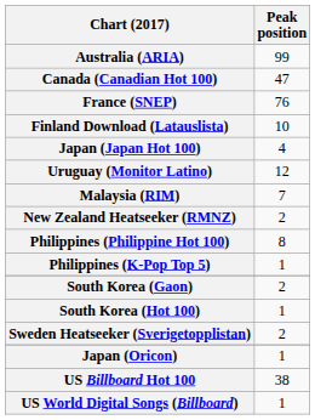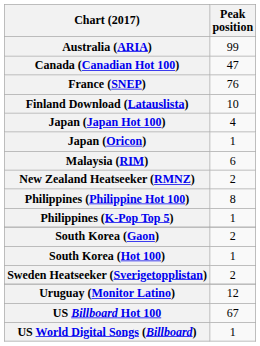 <table class="wikitable sortable plainrowheaders" style="text-align:center">
 <tr>
 <th scope="col">Chart (2017)</th>
 <th scope="col">Peak<br> position</th>
 </tr>
 <tr>
 <th scope="row">Australia (<a href='#'>ARIA</a>)</th>
 <td>99</td>
 </tr>
 <tr>
 <th scope="row">Canada (<a href='#'>Canadian Hot 100</a>)</th>
 <td>47</td>
 </tr>
 <tr>
 <th scope="row">France (<a href='#'>SNEP</a>)</th>
 <td>76</td>
 </tr>
 <tr>
 <th scope="row">Finland Download (<a href='#'>Latauslista</a>)</th>
 <td>10</td>
 </tr>
 <tr>
 <th scope="row">Japan (<a href='#'>Japan Hot 100</a>)</th>
 <td>4</td>
 </tr>
 <tr>
-<th scope="row">Uruguay (<a href='#'>Monitor Latino</a>)</th>
-<td>12</td>
+<th scope="row">Japan (<a href='#'>Oricon</a>)</th>
+<td>1</td>
 </tr>
 <tr>
 <th scope="row">Malaysia (<a href='#'>RIM</a>)</th>
-<td>7</td>
+<td>6</td>
 </tr>
 <tr>
 <th scope="row">New Zealand Heatseeker (<a href='#'>RMNZ</a>)</th>
 <td>2</td>
 </tr>
 <tr>
 <th scope="row">Philippines (<a href='#'>Philippine Hot 100</a>)</th>
 <td>8</td>
 </tr>
 <tr>
 <th scope="row">Philippines (<a href='#'>K-Pop Top 5</a>)</th>
 <td>1</td>
 </tr>
 <tr>
 </tr>
 <tr>
 </tr>
 <tr>
 <th scope="row">South Korea (<a href='#'>Gaon</a>)</th>
 <td>2</td>
 </tr>
 <tr>
 <th scope="row">South Korea (<a href='#'>Hot 100</a>)</th>
 <td>1</td>
 </tr>
 <tr>
 <th scope="row">Sweden Heatseeker (<a href='#'>Sverigetopplistan</a>)</th>
 <td>2</td>
 </tr>
 <tr>
 </tr>
 <tr>
 </tr>
 <tr>
-<th scope="row">Japan (<a href='#'>Oricon</a>)</th>
-<td>1</td>
+<th scope="row">Uruguay (<a href='#'>Monitor Latino</a>)</th>
+<td>12</td>
 </tr>
 <tr>
 <th scope="row">US <a href='#'><em>Billboard</em> Hot 100</a></th>
-<td>38</td>
+<td>67</td>
 </tr>
 <tr>
 <th scope="row">US <a href='#'>World Digital Songs</a> (<em><a href='#'>Billboard</a></em>)</th>
 <td>1</td>
 </tr>
 </table>
